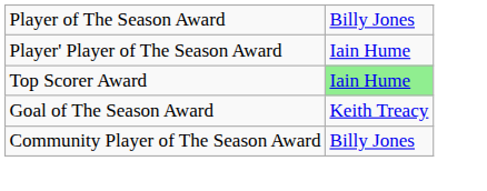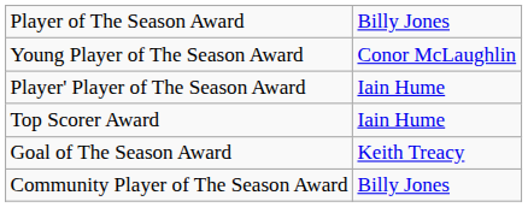 <table class="wikitable">
 <tr>
 <td>Player of The Season Award</td>
 <td><a href='#'>Billy Jones</a></td>
+</tr>
+<tr>
+<td>Young Player of The Season Award</td>
+<td><a href='#'>Conor McLaughlin</a></td>
 </tr>
 <tr>
 <td>Player' Player of The Season Award</td>
 <td><a href='#'>Iain Hume</a></td>
 </tr>
 <tr>
 <td>Top Scorer Award</td>
-<td style="background: lightgreen;"><a href='#'>Iain Hume</a></td>
+<td><a href='#'>Iain Hume</a></td>
 </tr>
 <tr>
 <td>Goal of The Season Award</td>
 <td><a href='#'>Keith Treacy</a></td>
 </tr>
 <tr>
 <td>Community Player of The Season Award</td>
 <td><a href='#'>Billy Jones</a></td>
 </tr>
 </table>
